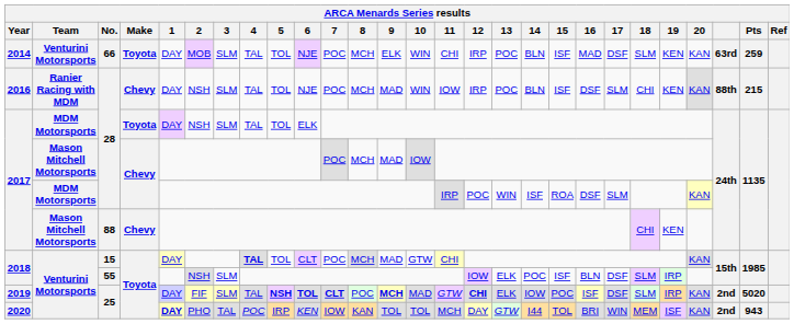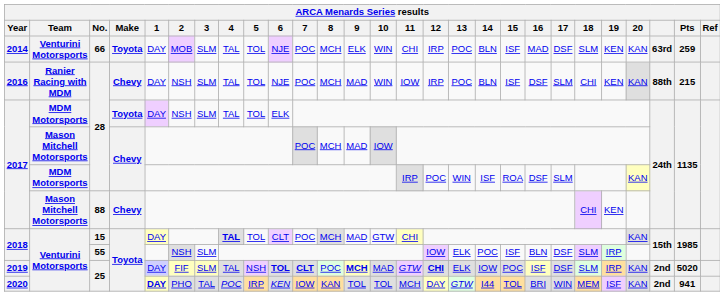 <table class="wikitable" style="text-align:center; font-size:75%">
 <tr>
 <th colspan=27><a href='#'>ARCA Menards Series</a> results</th>
 </tr>
 <tr>
 <th>Year</th>
 <th>Team</th>
 <th>No.</th>
 <th>Make</th>
 <th>1</th>
 <th>2</th>
 <th>3</th>
 <th>4</th>
 <th>5</th>
 <th>6</th>
 <th>7</th>
 <th>8</th>
 <th>9</th>
 <th>10</th>
 <th>11</th>
 <th>12</th>
 <th>13</th>
 <th>14</th>
 <th>15</th>
 <th>16</th>
 <th>17</th>
 <th>18</th>
 <th>19</th>
 <th>20</th>
 <th></th>
 <th>Pts</th>
 <th>Ref</th>
 </tr>
 <tr>
 <th><a href='#'>2014</a></th>
 <th><a href='#'>Venturini Motorsports</a></th>
 <th>66</th>
 <th><a href='#'>Toyota</a></th>
 <td><a href='#'>DAY</a></td>
 <td style="background:#EFCFFF;"><a href='#'>MOB</a><br></td>
 <td><a href='#'>SLM</a></td>
 <td><a href='#'>TAL</a></td>
 <td><a href='#'>TOL</a></td>
 <td style="background:#EFCFFF;"><a href='#'>NJE</a><br></td>
 <td><a href='#'>POC</a></td>
 <td><a href='#'>MCH</a></td>
 <td><a href='#'>ELK</a></td>
 <td><a href='#'>WIN</a></td>
 <td><a href='#'>CHI</a></td>
 <td><a href='#'>IRP</a></td>
 <td><a href='#'>POC</a></td>
 <td><a href='#'>BLN</a></td>
 <td><a href='#'>ISF</a></td>
 <td><a href='#'>MAD</a></td>
 <td><a href='#'>DSF</a></td>
 <td><a href='#'>SLM</a></td>
 <td><a href='#'>KEN</a></td>
 <td><a href='#'>KAN</a></td>
 <th>63rd</th>
 <th>259</th>
 <th></th>
 </tr>
 <tr>
 <th><a href='#'>2016</a></th>
 <th><a href='#'>Ranier Racing with MDM</a></th>
 <th rowspan=4>28</th>
 <th><a href='#'>Chevy</a></th>
 <td><a href='#'>DAY</a></td>
 <td><a href='#'>NSH</a></td>
 <td><a href='#'>SLM</a></td>
 <td><a href='#'>TAL</a></td>
 <td><a href='#'>TOL</a></td>
 <td><a href='#'>NJE</a></td>
 <td><a href='#'>POC</a></td>
 <td><a href='#'>MCH</a></td>
 <td><a href='#'>MAD</a></td>
 <td><a href='#'>WIN</a></td>
 <td><a href='#'>IOW</a></td>
 <td><a href='#'>IRP</a></td>
 <td><a href='#'>POC</a></td>
 <td><a href='#'>BLN</a></td>
 <td><a href='#'>ISF</a></td>
 <td><a href='#'>DSF</a></td>
 <td><a href='#'>SLM</a></td>
 <td><a href='#'>CHI</a></td>
 <td><a href='#'>KEN</a></td>
 <td style="background:#DFDFDF;"><a href='#'>KAN</a><br></td>
 <th>88th</th>
 <th>215</th>
 <th></th>
 </tr>
 <tr>
 <th rowspan=4><a href='#'>2017</a></th>
 <th><a href='#'>MDM Motorsports</a></th>
 <th><a href='#'>Toyota</a></th>
 <td style="background:#EFCFFF;"><a href='#'>DAY</a><br></td>
 <td><a href='#'>NSH</a></td>
 <td><a href='#'>SLM</a></td>
 <td><a href='#'>TAL</a></td>
 <td><a href='#'>TOL</a></td>
 <td><a href='#'>ELK</a></td>
 <td colspan=14></td>
 <th rowspan=4>24th</th>
 <th rowspan=4>1135</th>
 <th rowspan=4></th>
 </tr>
 <tr>
 <th><a href='#'>Mason Mitchell Motorsports</a></th>
 <th rowspan=2><a href='#'>Chevy</a></th>
 <td colspan=6></td>
 <td style="background:#DFDFDF;"><a href='#'>POC</a><br></td>
 <td><a href='#'>MCH</a></td>
 <td><a href='#'>MAD</a></td>
 <td style="background:#DFDFDF;"><a href='#'>IOW</a><br></td>
 <td colspan=10></td>
 </tr>
 <tr>
 <th><a href='#'>MDM Motorsports</a></th>
 <td colspan=10></td>
 <td style="background:#DFDFDF;"><a href='#'>IRP</a><br></td>
 <td><a href='#'>POC</a></td>
 <td><a href='#'>WIN</a></td>
 <td><a href='#'>ISF</a></td>
 <td><a href='#'>ROA</a></td>
 <td><a href='#'>DSF</a></td>
 <td><a href='#'>SLM</a></td>
 <td colspan=2></td>
 <td style="background:#FFFFBF;"><a href='#'>KAN</a><br></td>
 </tr>
 <tr>
 <th><a href='#'>Mason Mitchell Motorsports</a></th>
 <th>88</th>
 <th><a href='#'>Chevy</a></th>
 <td colspan=17></td>
 <td style="background:#EFCFFF;"><a href='#'>CHI</a><br></td>
 <td><a href='#'>KEN</a></td>
 <td></td>
 </tr>
 <tr>
 <th rowspan=2><a href='#'>2018</a></th>
 <th rowspan=4><a href='#'>Venturini Motorsports</a></th>
 <th>15</th>
 <th rowspan=4><a href='#'>Toyota</a></th>
 <td style="background:#FFFFBF;"><a href='#'>DAY</a><br></td>
 <td colspan=2></td>
 <td style="background:#DFDFDF;"><strong><a href='#'>TAL</a></strong><br></td>
 <td><a href='#'>TOL</a></td>
 <td style="background:#EFCFFF;"><a href='#'>CLT</a><br></td>
 <td><a href='#'>POC</a></td>
 <td style="background:#DFDFDF;"><a href='#'>MCH</a><br></td>
 <td><a href='#'>MAD</a></td>
 <td><a href='#'>GTW</a></td>
 <td style="background:#FFFFBF;"><a href='#'>CHI</a><br></td>
 <td colspan=8></td>
 <td style="background:#DFDFDF;"><a href='#'>KAN</a><br></td>
 <th rowspan=2>15th</th>
 <th rowspan=2>1985</th>
 <th rowspan=2></th>
 </tr>
 <tr>
 <th>55</th>
 <td></td>
 <td style="background:#DFDFDF;"><a href='#'>NSH</a><br></td>
 <td><a href='#'>SLM</a></td>
 <td colspan=8></td>
 <td style="background:#EFCFFF;"><a href='#'>IOW</a><br></td>
 <td><a href='#'>ELK</a></td>
 <td><a href='#'>POC</a></td>
 <td><a href='#'>ISF</a></td>
 <td><a href='#'>BLN</a></td>
 <td><a href='#'>DSF</a></td>
 <td style="background:#EFCFFF;"><a href='#'>SLM</a><br></td>
 <td style="background:#DFFFDF;"><a href='#'>IRP</a><br></td>
 <td></td>
 </tr>
 <tr>
 <th><a href='#'>2019</a></th>
 <th rowspan=2>25</th>
 <td style="background:#CFCFFF;"><a href='#'>DAY</a><br></td>
 <td style="background:#FFFFBF;"><a href='#'>FIF</a><br></td>
 <td style="background:#FFFFBF;"><a href='#'>SLM</a><br></td>
 <td style="background:#DFDFDF;"><a href='#'>TAL</a><br></td>
-<td style="background:#EFCFFF;"><strong><a href='#'>NSH</a><br></strong></td>
+<td style="background:#EFCFFF;"><a href='#'>NSH</a><br></td>
 <td style="background:#DFDFDF;"><strong><a href='#'>TOL</a></strong><br></td>
 <td style="background:#DFDFDF;"><strong><a href='#'>CLT</a></strong><br></td>
 <td style="background:#DFFFDF;"><a href='#'>POC</a><br></td>
 <td style="background:#FFFFBF;"><strong><a href='#'>MCH</a></strong><br></td>
 <td style="background:#DFDFDF;"><a href='#'>MAD</a><br></td>
 <td style="background:#EFCFFF;"><em><a href='#'>GTW</a></em><br></td>
 <td style="background:#DFDFDF;"><strong><a href='#'>CHI</a></strong><br></td>
 <td style="background:#DFDFDF;"><a href='#'>ELK</a><br></td>
 <td style="background:#DFDFDF;"><a href='#'>IOW</a><br></td>
 <td style="background:#DFDFDF;"><a href='#'>POC</a><br></td>
 <td style="background:#FFFFBF;"><a href='#'>ISF</a><br></td>
 <td style="background:#DFDFDF;"><a href='#'>DSF</a><br></td>
 <td style="background:#DFFFDF;"><a href='#'>SLM</a><br></td>
 <td style="background:#FFDF9F;"><a href='#'>IRP</a><br></td>
 <td style="background:#DFDFDF;"><a href='#'>KAN</a><br></td>
 <th>2nd</th>
 <th>5020</th>
 <th></th>
 </tr>
 <tr>
 <th><a href='#'>2020</a></th>
 <td style="background:#FFFFBF;"><strong><a href='#'>DAY</a></strong><br></td>
 <td style="background:#DFDFDF;"><a href='#'>PHO</a><br></td>
 <td style="background:#DFDFDF;"><a href='#'>TAL</a><br></td>
 <td style="background:#DFDFDF;"><em><a href='#'>POC</a></em><br></td>
 <td style="background:#FFDF9F;"><a href='#'>IRP</a><br></td>
 <td style="background:#DFDFDF;"><em><a href='#'>KEN</a></em><br></td>
 <td style="background:#FFDF9F;"><a href='#'>IOW</a><br></td>
 <td style="background:#FFDF9F;"><a href='#'>KAN</a><br></td>
 <td style="background:#DFDFDF;"><a href='#'>TOL</a><br></td>
 <td style="background:#DFDFDF;"><a href='#'>TOL</a><br></td>
 <td style="background:#DFDFDF;"><a href='#'>MCH</a><br></td>
 <td style="background:#FFFFBF;"><a href='#'>DAY</a><br></td>
 <td style="background:#DFFFDF;"><em><a href='#'>GTW</a></em><br></td>
 <td style="background:#FFDF9F;"><a href='#'>I44</a><br></td>
 <td style="background:#FFDF9F;"><a href='#'>TOL</a><br></td>
 <td style="background:#DFDFDF;"><a href='#'>BRI</a><br></td>
 <td style="background:#DFDFDF;"><a href='#'>WIN</a><br></td>
 <td style="background:#FFDF9F;"><a href='#'>MEM</a><br></td>
 <td style="background:#EFCFFF;"><a href='#'>ISF</a><br></td>
 <td style="background:#DFDFDF;"><a href='#'>KAN</a><br></td>
 <th>2nd</th>
-<th>943</th>
+<th>941</th>
 <th></th>
 </tr>
 </table>
